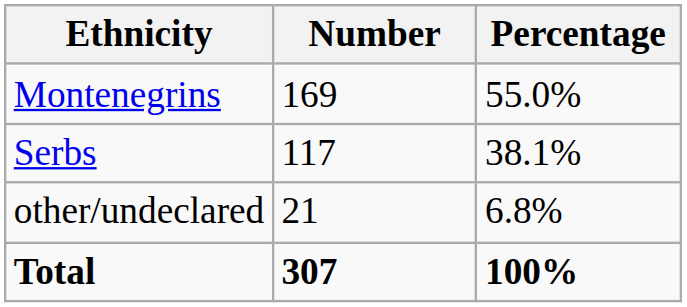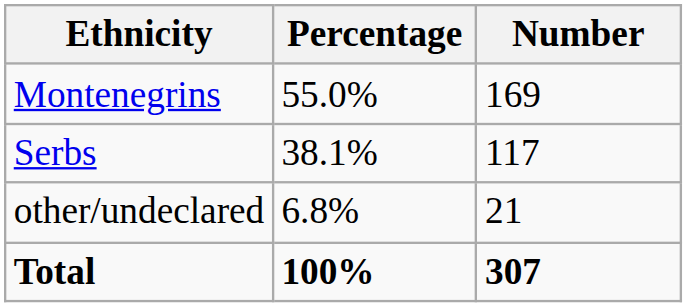 <table class="wikitable">
 <tr>
 <th width="100px">Ethnicity</th>
+<th width="80px">Percentage</th>
 <th width="80px">Number</th>
-<th width="80px">Percentage</th>
 </tr>
 <tr>
 <td><a href='#'>Montenegrins</a></td>
+<td>55.0%</td>
 <td>169</td>
-<td>55.0%</td>
 </tr>
 <tr>
 <td><a href='#'>Serbs</a></td>
+<td>38.1%</td>
 <td>117</td>
-<td>38.1%</td>
 </tr>
 <tr>
 <td>other/undeclared</td>
+<td>6.8%</td>
 <td>21</td>
-<td>6.8%</td>
 </tr>
 <tr>
 <td><strong>Total</strong></td>
+<td><strong>100%</strong></td>
 <td><strong>307</strong></td>
-<td><strong>100%</strong></td>
 </tr>
 </table>
